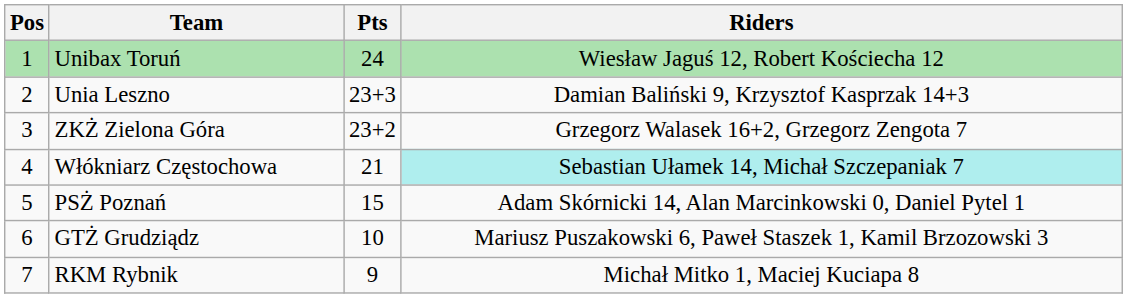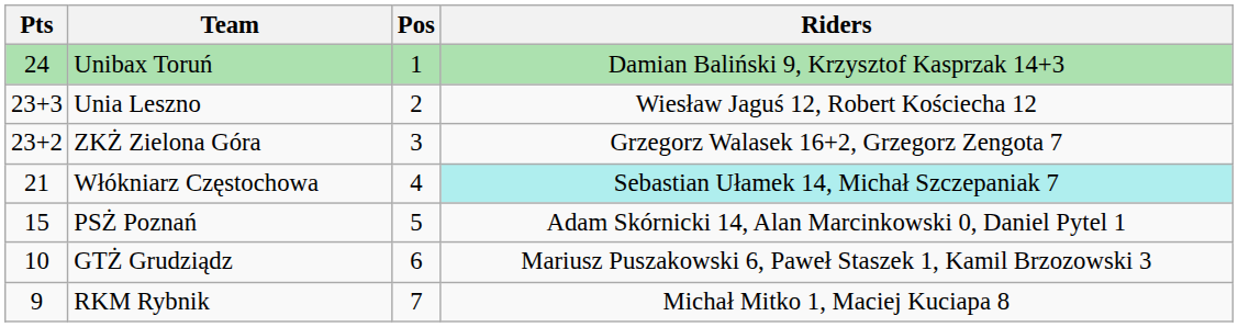 <table class="wikitable" style="font-size: 100%">
 <tr>
+<th width=20>Pts</th>
+<th width=200>Team</th>
 <th width=20>Pos</th>
-<th width=200>Team</th>
-<th width=20>Pts</th>
 <th width=500>Riders</th>
 </tr>
 <tr align=center style="background:#ACE1AF;">
+<td>24</td>
+<td align="left">Unibax Toruń</td>
 <td>1</td>
-<td align="left">Unibax Toruń</td>
-<td>24</td>
+<td>Damian Baliński 9, Krzysztof Kasprzak 14+3</td>
+</tr>
+<tr align=center>
+<td>23+3</td>
+<td align="left">Unia Leszno</td>
+<td>2</td>
 <td>Wiesław Jaguś 12, Robert Kościecha 12</td>
 </tr>
 <tr align=center>
-<td>2</td>
-<td align="left">Unia Leszno</td>
-<td>23+3</td>
-<td>Damian Baliński 9, Krzysztof Kasprzak 14+3</td>
-</tr>
-<tr align=center>
+<td>23+2</td>
+<td align="left">ZKŻ Zielona Góra</td>
 <td>3</td>
-<td align="left">ZKŻ Zielona Góra</td>
-<td>23+2</td>
 <td>Grzegorz Walasek 16+2, Grzegorz Zengota 7</td>
 </tr>
 <tr align=center>
+<td>21</td>
+<td align="left">Włókniarz Częstochowa</td>
 <td>4</td>
-<td align="left">Włókniarz Częstochowa</td>
-<td>21</td>
 <td style="background: paleturquoise;">Sebastian Ułamek 14, Michał Szczepaniak 7</td>
 </tr>
 <tr align=center>
+<td>15</td>
+<td align="left">PSŻ Poznań</td>
 <td>5</td>
-<td align="left">PSŻ Poznań</td>
-<td>15</td>
 <td>Adam Skórnicki 14, Alan Marcinkowski 0, Daniel Pytel 1</td>
 </tr>
 <tr align=center>
+<td>10</td>
+<td align="left">GTŻ Grudziądz</td>
 <td>6</td>
-<td align="left">GTŻ Grudziądz</td>
-<td>10</td>
 <td>Mariusz Puszakowski 6, Paweł Staszek 1, Kamil Brzozowski 3</td>
 </tr>
 <tr align=center>
+<td>9</td>
+<td align="left">RKM Rybnik</td>
 <td>7</td>
-<td align="left">RKM Rybnik</td>
-<td>9</td>
 <td>Michał Mitko 1, Maciej Kuciapa 8</td>
 </tr>
 </table>
